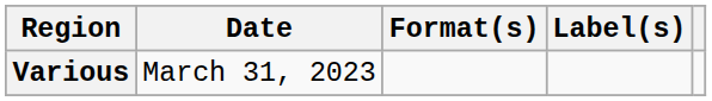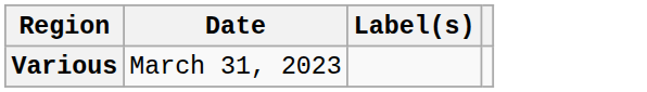 <table class="wikitable plainrowheaders">
 <tr>
 <th>Region</th>
 <th>Date</th>
-<th>Format(s)</th>
 <th>Label(s)</th>
 <th></th>
 </tr>
 <tr>
 <th scope="row">Various</th>
 <td>March 31, 2023</td>
 <td></td>
 <td></td>
-<td></td>
 </tr>
 </table>
